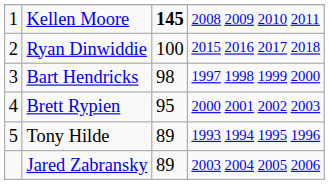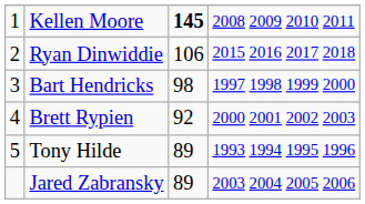 <table class="wikitable">
 <tr>
 </tr>
 <tr>
 <td>1</td>
 <td><a href='#'>Kellen Moore</a></td>
 <td><strong><abbr>145</abbr></strong></td>
 <td style="font-size:80%;"><a href='#'>2008</a> <a href='#'>2009</a> <a href='#'>2010</a> <a href='#'>2011</a></td>
 </tr>
 <tr>
 <td>2</td>
 <td><a href='#'>Ryan Dinwiddie</a></td>
-<td><abbr>100</abbr></td>
+<td><abbr>106</abbr></td>
 <td style="font-size:80%;"><a href='#'>2015</a> <a href='#'>2016</a> <a href='#'>2017</a> <a href='#'>2018</a></td>
 </tr>
 <tr>
 <td>3</td>
 <td><a href='#'>Bart Hendricks</a></td>
 <td><abbr>98</abbr></td>
 <td style="font-size:80%;"><a href='#'>1997</a> <a href='#'>1998</a> <a href='#'>1999</a> <a href='#'>2000</a></td>
 </tr>
 <tr>
 <td>4</td>
 <td><a href='#'>Brett Rypien</a></td>
-<td><abbr>95</abbr></td>
+<td><abbr>92</abbr></td>
 <td style="font-size:80%;"><a href='#'>2000</a> <a href='#'>2001</a> <a href='#'>2002</a> <a href='#'>2003</a></td>
 </tr>
 <tr>
 <td>5</td>
 <td>Tony Hilde</td>
 <td><abbr>89</abbr></td>
 <td style="font-size:80%;"><a href='#'>1993</a> <a href='#'>1994</a> <a href='#'>1995</a> <a href='#'>1996</a></td>
 </tr>
 <tr>
 <td></td>
 <td><a href='#'>Jared Zabransky</a></td>
 <td><abbr>89</abbr></td>
 <td style="font-size:80%;"><a href='#'>2003</a> <a href='#'>2004</a> <a href='#'>2005</a> <a href='#'>2006</a></td>
 </tr>
 </table>
